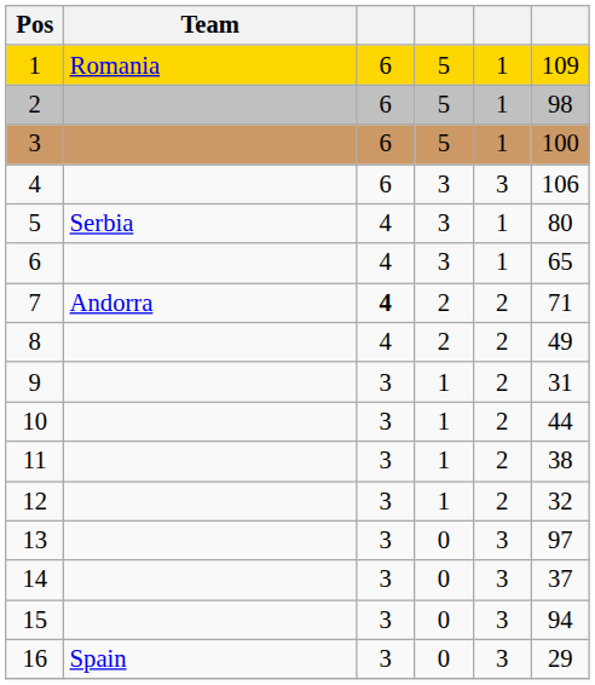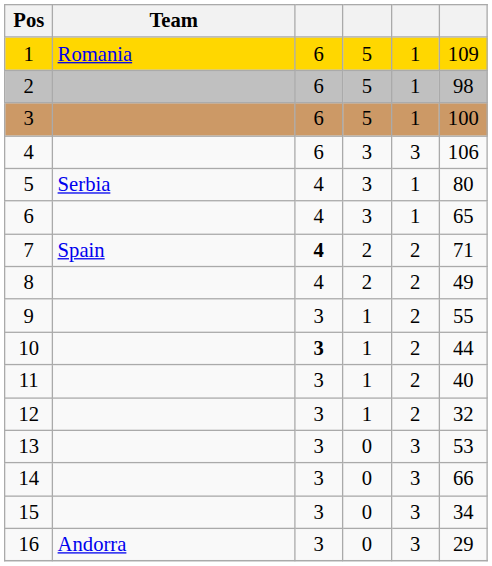 <table class="wikitable" style="text-align:center">
 <tr>
 <th width=30>Pos</th>
 <th width=180>Team</th>
 <th width=30></th>
 <th width=30></th>
 <th width=30></th>
 <th width=30></th>
 </tr>
 <tr bgcolor=gold>
 <td>1</td>
 <td align=left> <a href='#'>Romania</a></td>
 <td>6</td>
 <td>5</td>
 <td>1</td>
 <td>109</td>
 </tr>
 <tr bgcolor=silver>
 <td>2</td>
 <td align=left></td>
 <td>6</td>
 <td>5</td>
 <td>1</td>
 <td>98</td>
 </tr>
 <tr bgcolor=cc9966>
 <td>3</td>
 <td align=left></td>
 <td>6</td>
 <td>5</td>
 <td>1</td>
 <td>100</td>
 </tr>
 <tr>
 <td>4</td>
 <td align=left></td>
 <td>6</td>
 <td>3</td>
 <td>3</td>
 <td>106</td>
 </tr>
 <tr>
 <td>5</td>
 <td align=left> <a href='#'>Serbia</a></td>
 <td>4</td>
 <td>3</td>
 <td>1</td>
 <td>80</td>
 </tr>
 <tr>
 <td>6</td>
 <td align=left></td>
 <td>4</td>
 <td>3</td>
 <td>1</td>
 <td>65</td>
 </tr>
 <tr>
 <td>7</td>
-<td align=left> <a href='#'>Andorra</a></td>
+<td align=left> <a href='#'>Spain</a></td>
 <td><strong>4</strong></td>
 <td>2</td>
 <td>2</td>
 <td>71</td>
 </tr>
 <tr>
 <td>8</td>
 <td align=left></td>
 <td>4</td>
 <td>2</td>
 <td>2</td>
 <td>49</td>
 </tr>
 <tr>
 <td>9</td>
 <td align=left></td>
 <td>3</td>
 <td>1</td>
 <td>2</td>
-<td>31</td>
+<td>55</td>
 </tr>
 <tr>
 <td>10</td>
 <td align=left></td>
-<td>3</td>
+<td><strong>3</strong></td>
 <td>1</td>
 <td>2</td>
 <td>44</td>
 </tr>
 <tr>
 <td>11</td>
 <td align=left></td>
 <td>3</td>
 <td>1</td>
 <td>2</td>
-<td>38</td>
+<td>40</td>
 </tr>
 <tr>
 <td>12</td>
 <td align=left></td>
 <td>3</td>
 <td>1</td>
 <td>2</td>
 <td>32</td>
 </tr>
 <tr>
 <td>13</td>
 <td align=left></td>
 <td>3</td>
 <td>0</td>
 <td>3</td>
-<td>97</td>
+<td>53</td>
 </tr>
 <tr>
 <td>14</td>
 <td align=left></td>
 <td>3</td>
 <td>0</td>
 <td>3</td>
-<td>37</td>
+<td>66</td>
 </tr>
 <tr>
 <td>15</td>
 <td align=left></td>
 <td>3</td>
 <td>0</td>
 <td>3</td>
-<td>94</td>
+<td>34</td>
 </tr>
 <tr>
 <td>16</td>
-<td align=left> <a href='#'>Spain</a></td>
+<td align=left> <a href='#'>Andorra</a></td>
 <td>3</td>
 <td>0</td>
 <td>3</td>
 <td>29</td>
 </tr>
 <tr>
 </tr>
 </table>
